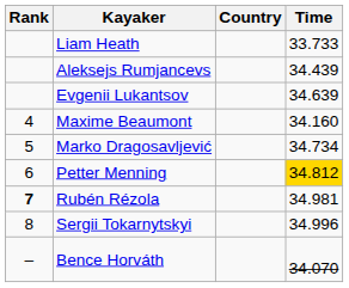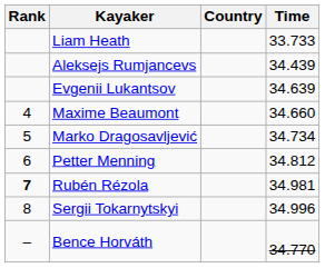 <table class="wikitable" style="text-align:center">
 <tr>
 <th>Rank</th>
 <th>Kayaker</th>
 <th>Country</th>
 <th>Time</th>
 </tr>
 <tr>
 <td></td>
 <td align="left"><a href='#'>Liam Heath</a></td>
 <td align="left"></td>
 <td>33.733</td>
 </tr>
 <tr>
 <td></td>
 <td align="left"><a href='#'>Aleksejs Rumjancevs</a></td>
 <td align="left"></td>
 <td>34.439</td>
 </tr>
 <tr>
 <td></td>
 <td align="left"><a href='#'>Evgenii Lukantsov</a></td>
 <td align="left"></td>
 <td>34.639</td>
 </tr>
 <tr>
 <td>4</td>
 <td align="left"><a href='#'>Maxime Beaumont</a></td>
 <td align="left"></td>
-<td>34.160</td>
+<td>34.660</td>
 </tr>
 <tr>
 <td>5</td>
 <td align="left"><a href='#'>Marko Dragosavljević</a></td>
 <td align="left"></td>
 <td>34.734</td>
 </tr>
 <tr>
 <td>6</td>
 <td align="left"><a href='#'>Petter Menning</a></td>
 <td align="left"></td>
-<td style="background: gold;">34.812</td>
+<td>34.812</td>
 </tr>
 <tr>
 <td><strong>7</strong></td>
 <td align="left"><a href='#'>Rubén Rézola</a></td>
 <td align="left"></td>
 <td>34.981</td>
 </tr>
 <tr>
 <td>8</td>
 <td align="left"><a href='#'>Sergii Tokarnytskyi</a></td>
 <td align="left"></td>
 <td>34.996</td>
 </tr>
 <tr>
 <td>–</td>
 <td align="left"><a href='#'>Bence Horváth</a></td>
 <td align="left"></td>
-<td><br><s>34.070</s></td>
+<td><br><s>34.770</s></td>
 </tr>
 </table>
